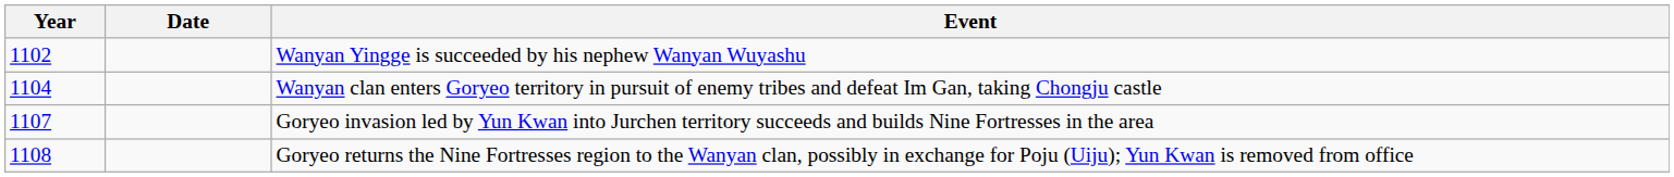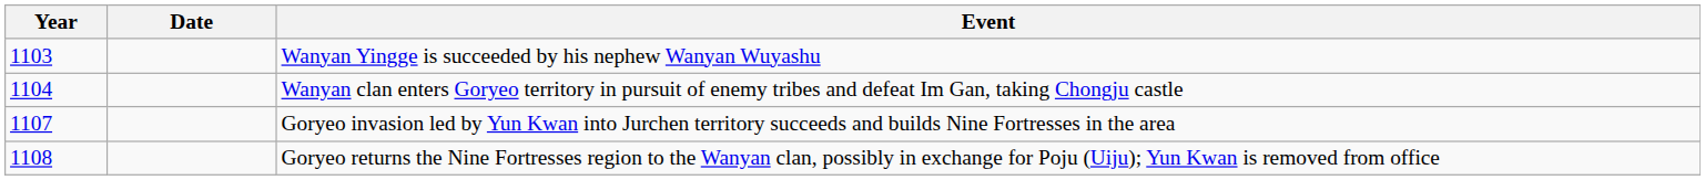 <table class="wikitable" width="100%">
 <tr>
 <th style="width:6%">Year</th>
 <th style="width:10%">Date</th>
 <th>Event</th>
 </tr>
 <tr>
-<td><a href='#'>1102</a></td>
+<td><a href='#'>1103</a></td>
 <td></td>
 <td><a href='#'>Wanyan Yingge</a> is succeeded by his nephew <a href='#'>Wanyan Wuyashu</a></td>
 </tr>
 <tr>
 <td><a href='#'>1104</a></td>
 <td></td>
 <td><a href='#'>Wanyan</a> clan enters <a href='#'>Goryeo</a> territory in pursuit of enemy tribes and defeat Im Gan, taking <a href='#'>Chongju</a> castle</td>
 </tr>
 <tr>
 <td><a href='#'>1107</a></td>
 <td></td>
 <td>Goryeo invasion led by <a href='#'>Yun Kwan</a> into Jurchen territory succeeds and builds Nine Fortresses in the area</td>
 </tr>
 <tr>
 <td><a href='#'>1108</a></td>
 <td></td>
 <td>Goryeo returns the Nine Fortresses region to the <a href='#'>Wanyan</a> clan, possibly in exchange for Poju (<a href='#'>Uiju</a>); <a href='#'>Yun Kwan</a> is removed from office</td>
 </tr>
 </table>
